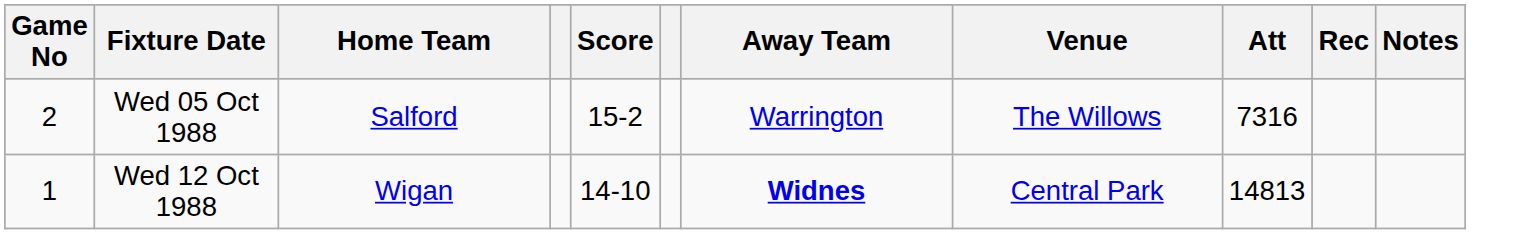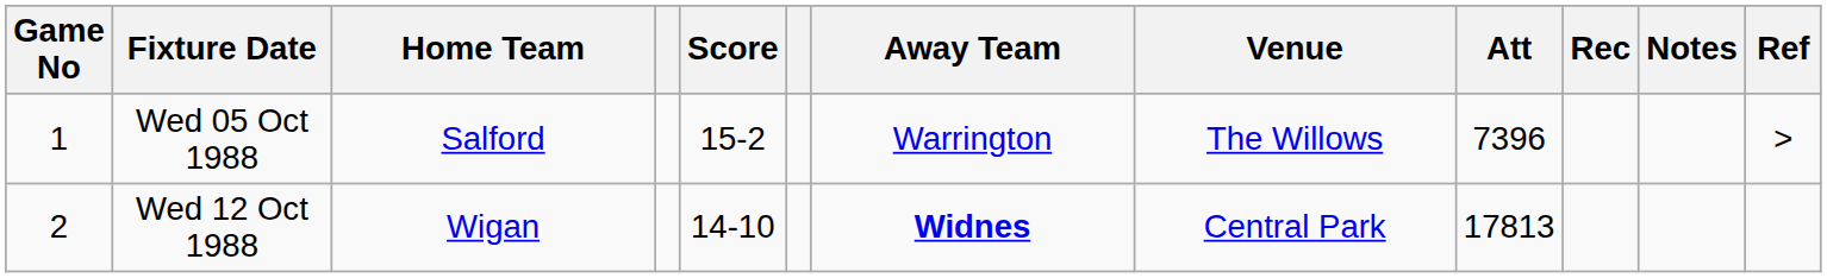 <table class="wikitable" style="text-align:center;">
 <tr>
 <th width=20 abbr="No">Game No</th>
 <th width=100 abbr="Date">Fixture Date</th>
 <th width=150 abbr="Home Team">Home Team</th>
 <th width=5 abbr="space"></th>
 <th width=20 abbr="Score">Score</th>
 <th width=5 abbr="space"></th>
 <th width=150 abbr="Away Team">Away Team</th>
 <th width=150 abbr="Venue">Venue</th>
 <th width=30 abbr="Att">Att</th>
 <th width=30 abbr="Rec">Rec</th>
 <th width=20 abbr="Notes">Notes</th>
+<th width=30 abbr="Ref">Ref</th>
 </tr>
 <tr>
-<td>2</td>
+<td>1</td>
 <td>Wed 05 Oct 1988</td>
 <td><a href='#'>Salford</a></td>
 <td></td>
 <td>15-2</td>
 <td></td>
 <td><a href='#'>Warrington</a></td>
 <td><a href='#'>The Willows</a></td>
-<td>7316</td>
+<td>7396</td>
 <td></td>
 <td></td>
+<td>></td>
 </tr>
 <tr>
-<td>1</td>
+<td>2</td>
 <td>Wed 12 Oct 1988</td>
 <td><a href='#'>Wigan</a></td>
 <td></td>
 <td>14-10</td>
 <td></td>
 <td><strong><a href='#'>Widnes</a></strong></td>
 <td><a href='#'>Central Park</a></td>
-<td>14813</td>
+<td>17813</td>
+<td></td>
 <td></td>
 <td></td>
 </tr>
 </table>
